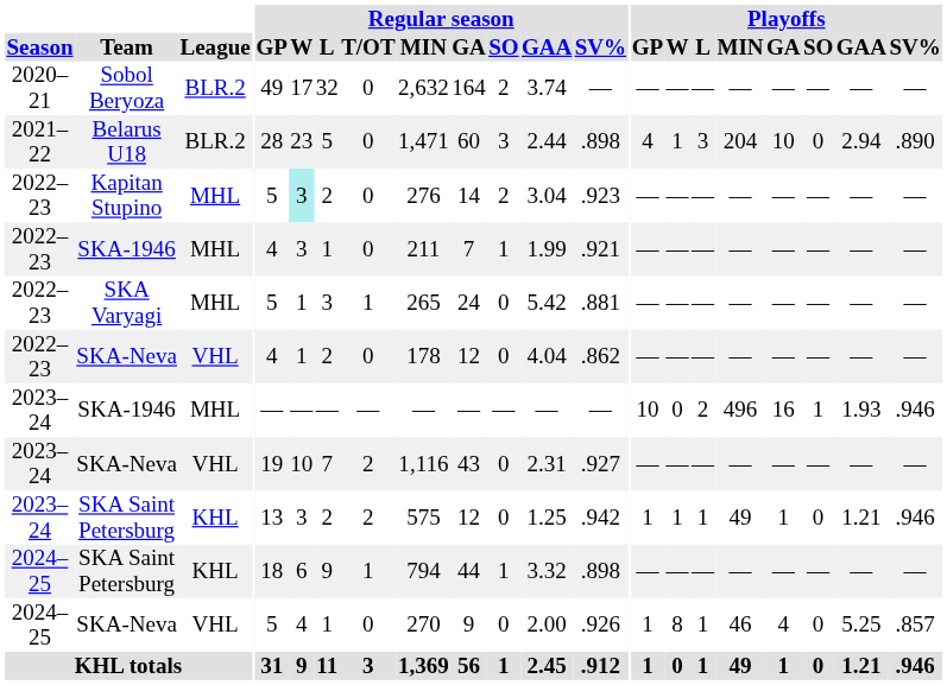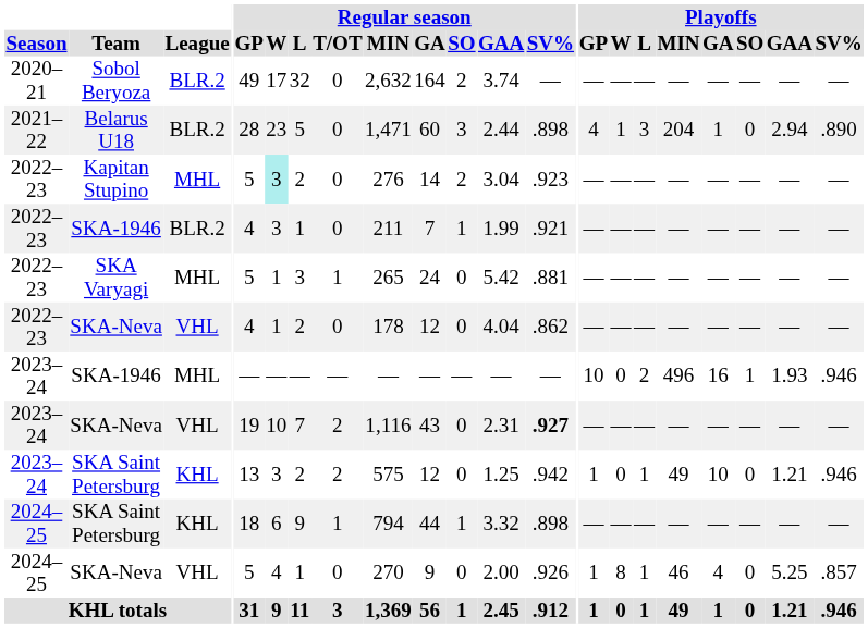 <table border="0" cellpadding="1" cellspacing="0" ID="Table3" style="text-align:center; width:75%;">
 <tr style="background:#e0e0e0;">
 <th colspan="3" style="background:#fff;"></th>
 <th rowspan="99" style="background:#fff;"></th>
 <th colspan="9" style="background:#e0e0e0;"><a href='#'>Regular season</a></th>
 <th rowspan="99" style="background:#fff;"></th>
 <th colspan="8" style="background:#e0e0e0;"><a href='#'>Playoffs</a></th>
 </tr>
 <tr bgcolor="#e0e0e0">
 <th><a href='#'>Season</a></th>
 <th>Team</th>
 <th>League</th>
 <th>GP</th>
 <th>W</th>
 <th>L</th>
 <th>T/OT</th>
 <th>MIN</th>
 <th>GA</th>
 <th><a href='#'>SO</a></th>
 <th><a href='#'>GAA</a></th>
 <th><a href='#'>SV%</a></th>
 <th>GP</th>
 <th>W</th>
 <th>L</th>
 <th>MIN</th>
 <th>GA</th>
 <th>SO</th>
 <th>GAA</th>
 <th>SV%</th>
 </tr>
 <tr>
 <td>2020–21</td>
 <td><a href='#'>Sobol Beryoza</a></td>
 <td><a href='#'>BLR.2</a></td>
 <td>49</td>
 <td>17</td>
 <td>32</td>
 <td>0</td>
 <td>2,632</td>
 <td>164</td>
 <td>2</td>
 <td>3.74</td>
 <td>—</td>
 <td>—</td>
 <td>—</td>
 <td>—</td>
 <td>—</td>
 <td>—</td>
 <td>—</td>
 <td>—</td>
 <td>—</td>
 </tr>
 <tr bgcolor="f0f0f0">
 <td>2021–22</td>
 <td><a href='#'>Belarus U18</a></td>
 <td>BLR.2</td>
 <td>28</td>
 <td>23</td>
 <td>5</td>
 <td>0</td>
 <td>1,471</td>
 <td>60</td>
 <td>3</td>
 <td>2.44</td>
 <td>.898</td>
 <td>4</td>
 <td>1</td>
 <td>3</td>
 <td>204</td>
-<td>10</td>
+<td>1</td>
 <td>0</td>
 <td>2.94</td>
 <td>.890</td>
 </tr>
 <tr>
 <td>2022–23</td>
 <td><a href='#'>Kapitan Stupino</a></td>
 <td><a href='#'>MHL</a></td>
 <td>5</td>
 <td style="background: paleturquoise;">3</td>
 <td>2</td>
 <td>0</td>
 <td>276</td>
 <td>14</td>
 <td>2</td>
 <td>3.04</td>
 <td>.923</td>
 <td>—</td>
 <td>—</td>
 <td>—</td>
 <td>—</td>
 <td>—</td>
 <td>—</td>
 <td>—</td>
 <td>—</td>
 </tr>
 <tr bgcolor="f0f0f0">
 <td>2022–23</td>
 <td><a href='#'>SKA-1946</a></td>
-<td>MHL</td>
+<td>BLR.2</td>
 <td>4</td>
 <td>3</td>
 <td>1</td>
 <td>0</td>
 <td>211</td>
 <td>7</td>
 <td>1</td>
 <td>1.99</td>
 <td>.921</td>
 <td>—</td>
 <td>—</td>
 <td>—</td>
 <td>—</td>
 <td>—</td>
 <td>—</td>
 <td>—</td>
 <td>—</td>
 </tr>
 <tr>
 <td>2022–23</td>
 <td><a href='#'>SKA Varyagi</a></td>
 <td>MHL</td>
 <td>5</td>
 <td>1</td>
 <td>3</td>
 <td>1</td>
 <td>265</td>
 <td>24</td>
 <td>0</td>
 <td>5.42</td>
 <td>.881</td>
 <td>—</td>
 <td>—</td>
 <td>—</td>
 <td>—</td>
 <td>—</td>
 <td>—</td>
 <td>—</td>
 <td>—</td>
 </tr>
 <tr bgcolor="f0f0f0">
 <td>2022–23</td>
 <td><a href='#'>SKA-Neva</a></td>
 <td><a href='#'>VHL</a></td>
 <td>4</td>
 <td>1</td>
 <td>2</td>
 <td>0</td>
 <td>178</td>
 <td>12</td>
 <td>0</td>
 <td>4.04</td>
 <td>.862</td>
 <td>—</td>
 <td>—</td>
 <td>—</td>
 <td>—</td>
 <td>—</td>
 <td>—</td>
 <td>—</td>
 <td>—</td>
 </tr>
 <tr>
 <td>2023–24</td>
 <td>SKA-1946</td>
 <td>MHL</td>
 <td>—</td>
 <td>—</td>
 <td>—</td>
 <td>—</td>
 <td>—</td>
 <td>—</td>
 <td>—</td>
 <td>—</td>
 <td>—</td>
 <td>10</td>
 <td>0</td>
 <td>2</td>
 <td>496</td>
 <td>16</td>
 <td>1</td>
 <td>1.93</td>
 <td>.946</td>
 </tr>
 <tr bgcolor="f0f0f0">
 <td>2023–24</td>
 <td>SKA-Neva</td>
 <td>VHL</td>
 <td>19</td>
 <td>10</td>
 <td>7</td>
 <td>2</td>
 <td>1,116</td>
 <td>43</td>
 <td>0</td>
 <td>2.31</td>
-<td>.927</td>
+<td><strong>.927</strong></td>
 <td>—</td>
 <td>—</td>
 <td>—</td>
 <td>—</td>
 <td>—</td>
 <td>—</td>
 <td>—</td>
 <td>—</td>
 </tr>
 <tr>
 <td><a href='#'>2023–24</a></td>
 <td><a href='#'>SKA Saint Petersburg</a></td>
 <td><a href='#'>KHL</a></td>
 <td>13</td>
 <td>3</td>
 <td>2</td>
 <td>2</td>
 <td>575</td>
 <td>12</td>
 <td>0</td>
 <td>1.25</td>
 <td>.942</td>
 <td>1</td>
-<td>1</td>
+<td>0</td>
 <td>1</td>
 <td>49</td>
-<td>1</td>
+<td>10</td>
 <td>0</td>
 <td>1.21</td>
 <td>.946</td>
 </tr>
 <tr bgcolor="f0f0f0">
 <td><a href='#'>2024–25</a></td>
 <td>SKA Saint Petersburg</td>
 <td>KHL</td>
 <td>18</td>
 <td>6</td>
 <td>9</td>
 <td>1</td>
 <td>794</td>
 <td>44</td>
 <td>1</td>
 <td>3.32</td>
 <td>.898</td>
 <td>—</td>
 <td>—</td>
 <td>—</td>
 <td>—</td>
 <td>—</td>
 <td>—</td>
 <td>—</td>
 <td>—</td>
 </tr>
 <tr>
 <td>2024–25</td>
 <td>SKA-Neva</td>
 <td>VHL</td>
 <td>5</td>
 <td>4</td>
 <td>1</td>
 <td>0</td>
 <td>270</td>
 <td>9</td>
 <td>0</td>
 <td>2.00</td>
 <td>.926</td>
 <td>1</td>
 <td>8</td>
 <td>1</td>
 <td>46</td>
 <td>4</td>
 <td>0</td>
 <td>5.25</td>
 <td>.857</td>
 </tr>
 <tr bgcolor="e0e0e0">
 <th colspan="3">KHL totals</th>
 <th>31</th>
 <th>9</th>
 <th>11</th>
 <th>3</th>
 <th>1,369</th>
 <th>56</th>
 <th>1</th>
 <th>2.45</th>
 <th>.912</th>
 <th>1</th>
 <th>0</th>
 <th>1</th>
 <th>49</th>
 <th>1</th>
 <th>0</th>
 <th>1.21</th>
 <th>.946</th>
 </tr>
 </table>
